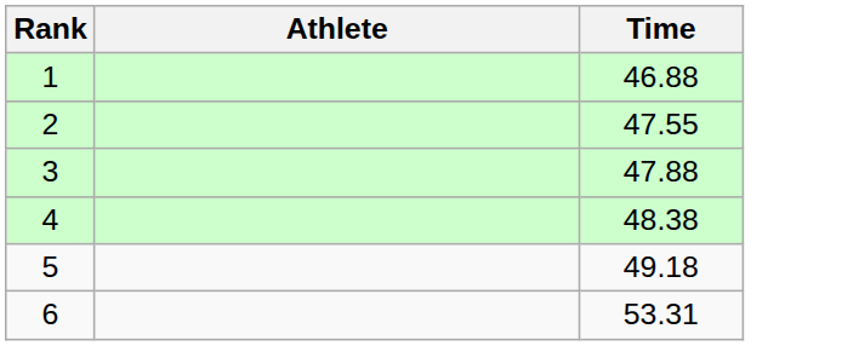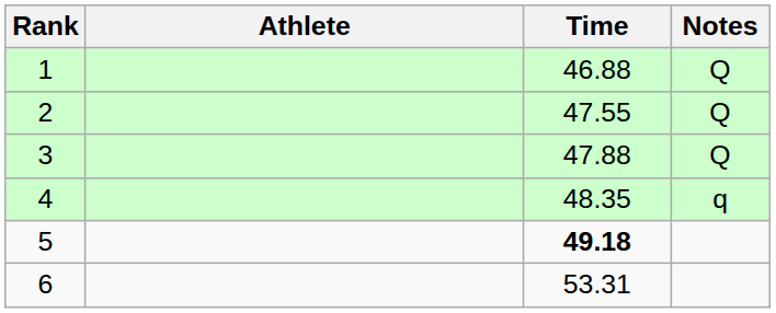 <table class="wikitable" style="text-align:center">
 <tr>
 <th width=40>Rank</th>
 <th width=250>Athlete</th>
 <th width=80>Time</th>
+<th width=50>Notes</th>
 </tr>
 <tr bgcolor=ccffcc>
 <td>1</td>
 <td align=left></td>
 <td>46.88</td>
+<td>Q</td>
 </tr>
 <tr bgcolor=ccffcc>
 <td>2</td>
 <td align=left></td>
 <td>47.55</td>
+<td>Q</td>
 </tr>
 <tr bgcolor=ccffcc>
 <td>3</td>
 <td align=left></td>
 <td>47.88</td>
+<td>Q</td>
 </tr>
 <tr bgcolor=ccffcc>
 <td>4</td>
 <td align=left></td>
-<td>48.38</td>
+<td>48.35</td>
+<td>q</td>
 </tr>
 <tr>
 <td>5</td>
 <td align=left></td>
-<td>49.18</td>
+<td><strong>49.18</strong></td>
+<td></td>
 </tr>
 <tr>
 <td>6</td>
 <td align=left></td>
 <td>53.31</td>
+<td></td>
 </tr>
 </table>
